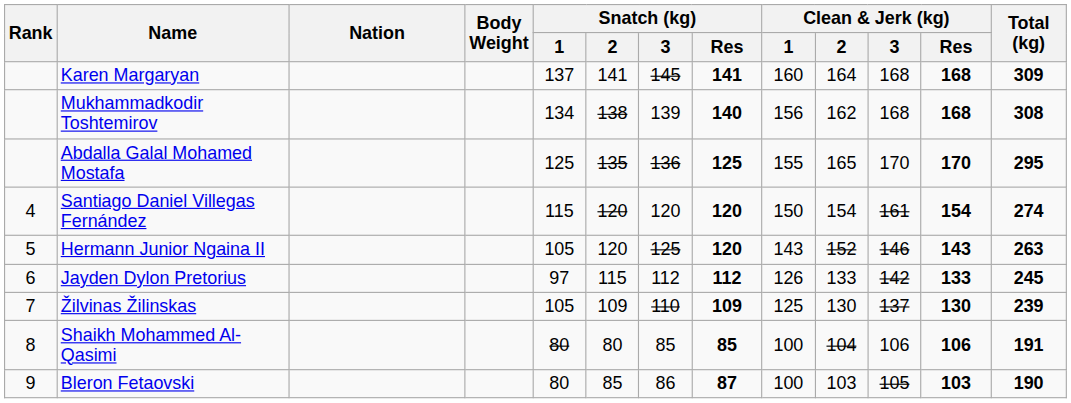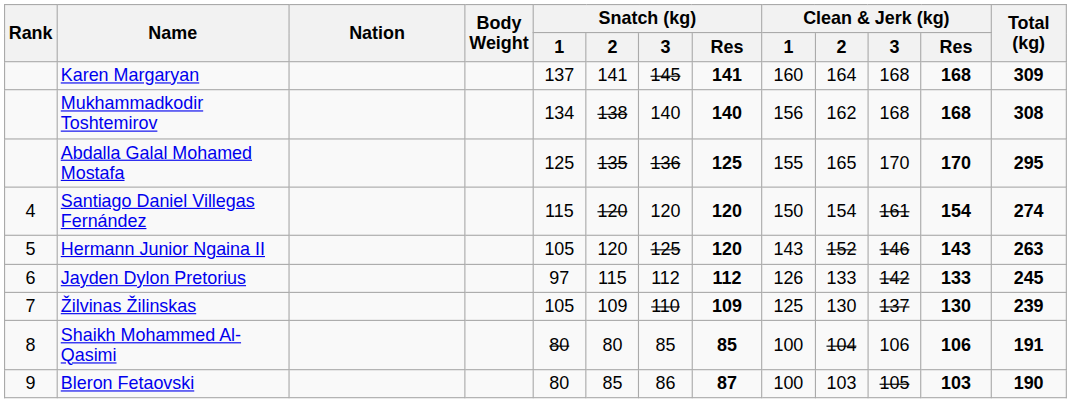 <table class = "wikitable" style="text-align:center;">
 <tr>
 <th rowspan=2>Rank</th>
 <th rowspan=2 width=200>Name</th>
 <th rowspan=2 width=150>Nation</th>
 <th rowspan=2 width=50>Body Weight</th>
 <th colspan=4>Snatch (kg)</th>
 <th colspan=4>Clean & Jerk (kg)</th>
 <th rowspan=2 width=60>Total (kg)</th>
 </tr>
 <tr>
 <th width=40>1</th>
 <th width=40>2</th>
 <th width=40>3</th>
 <th width=55>Res</th>
 <th width=40>1</th>
 <th width=40>2</th>
 <th width=40>3</th>
 <th width=55>Res</th>
 </tr>
 <tr>
 <td></td>
 <td align=left><a href='#'>Karen Margaryan</a></td>
 <td align=left></td>
 <td></td>
 <td>137</td>
 <td>141</td>
 <td><s>145</s></td>
 <td><strong>141</strong></td>
 <td>160</td>
 <td>164</td>
 <td>168</td>
 <td><strong>168</strong></td>
 <td><strong>309</strong></td>
 </tr>
 <tr>
 <td></td>
 <td align=left><a href='#'>Mukhammadkodir Toshtemirov</a></td>
 <td align=left></td>
 <td></td>
 <td>134</td>
 <td><s>138</s></td>
-<td>139</td>
+<td>140</td>
 <td><strong>140</strong></td>
 <td>156</td>
 <td>162</td>
 <td>168</td>
 <td><strong>168</strong></td>
 <td><strong>308</strong></td>
 </tr>
 <tr>
 <td></td>
 <td align=left><a href='#'>Abdalla Galal Mohamed Mostafa</a></td>
 <td align=left></td>
 <td></td>
 <td>125</td>
 <td><s>135</s></td>
 <td><s>136</s></td>
 <td><strong>125</strong></td>
 <td>155</td>
 <td>165</td>
 <td>170</td>
 <td><strong>170</strong></td>
 <td><strong>295</strong></td>
 </tr>
 <tr>
 <td>4</td>
 <td align=left><a href='#'>Santiago Daniel Villegas Fernández</a></td>
 <td align=left></td>
 <td></td>
 <td>115</td>
 <td><s>120</s></td>
 <td>120</td>
 <td><strong>120</strong></td>
 <td>150</td>
 <td>154</td>
 <td><s>161</s></td>
 <td><strong>154</strong></td>
 <td><strong>274</strong></td>
 </tr>
 <tr>
 <td>5</td>
 <td align=left><a href='#'>Hermann Junior Ngaina II</a></td>
 <td align=left></td>
 <td></td>
 <td>105</td>
 <td>120</td>
 <td><s>125</s></td>
 <td><strong>120</strong></td>
 <td>143</td>
 <td><s>152</s></td>
 <td><s>146</s></td>
 <td><strong>143</strong></td>
 <td><strong>263</strong></td>
 </tr>
 <tr>
 <td>6</td>
 <td align=left><a href='#'>Jayden Dylon Pretorius</a></td>
 <td align=left></td>
 <td></td>
 <td>97</td>
 <td>115</td>
 <td>112</td>
 <td><strong>112</strong></td>
 <td>126</td>
 <td>133</td>
 <td><s>142</s></td>
 <td><strong>133</strong></td>
 <td><strong>245</strong></td>
 </tr>
 <tr>
 <td>7</td>
 <td align=left><a href='#'>Žilvinas Žilinskas</a></td>
 <td align=left></td>
 <td></td>
 <td>105</td>
 <td>109</td>
 <td><s>110</s></td>
 <td><strong>109</strong></td>
 <td>125</td>
 <td>130</td>
 <td><s>137</s></td>
 <td><strong>130</strong></td>
 <td><strong>239</strong></td>
 </tr>
 <tr>
 <td>8</td>
 <td align=left><a href='#'>Shaikh Mohammed Al-Qasimi</a></td>
 <td align=left></td>
 <td></td>
 <td><s>80</s></td>
 <td>80</td>
 <td>85</td>
 <td><strong>85</strong></td>
 <td>100</td>
 <td><s>104</s></td>
 <td>106</td>
 <td><strong>106</strong></td>
 <td><strong>191</strong></td>
 </tr>
 <tr>
 <td>9</td>
 <td align=left><a href='#'>Bleron Fetaovski</a></td>
 <td align=left></td>
 <td></td>
 <td>80</td>
 <td>85</td>
 <td>86</td>
 <td><strong>87</strong></td>
 <td>100</td>
 <td>103</td>
 <td><s>105</s></td>
 <td><strong>103</strong></td>
 <td><strong>190</strong></td>
 </tr>
 </table>
